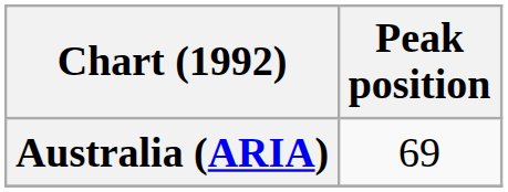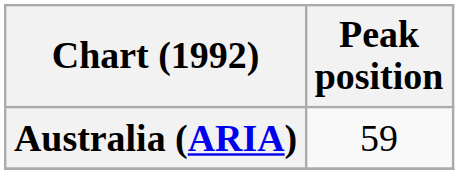 <table class="wikitable sortable plainrowheaders">
 <tr>
 <th>Chart (1992)</th>
 <th>Peak<br>position</th>
 </tr>
 <tr>
 <th scope="row">Australia (<a href='#'>ARIA</a>)</th>
-<td align="center">69</td>
+<td align="center">59</td>
 </tr>
 <tr>
 </tr>
 </table>
